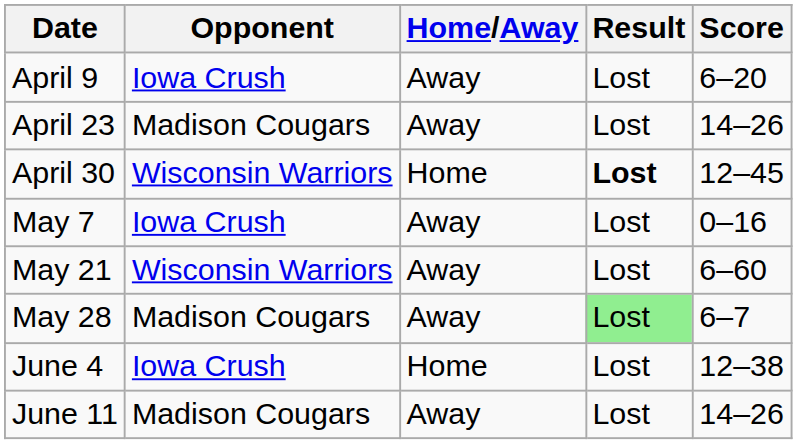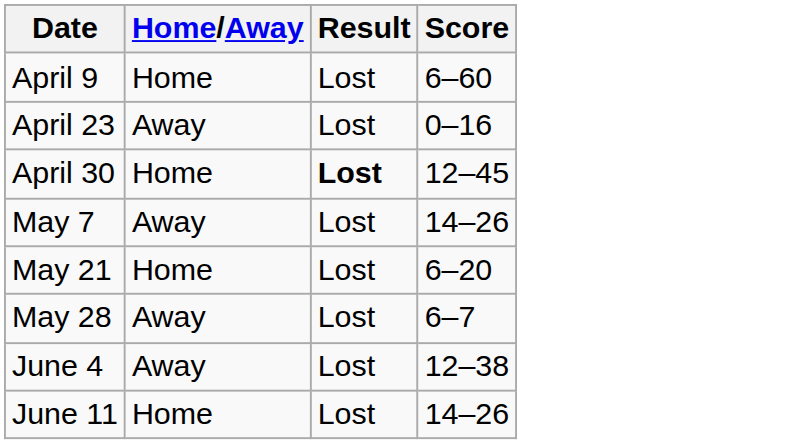 <table class="wikitable">
 <tr>
 <th>Date</th>
-<th>Opponent</th>
 <th><a href='#'>Home</a>/<a href='#'>Away</a></th>
 <th>Result</th>
 <th>Score</th>
 </tr>
 <tr>
 <td>April 9</td>
-<td><a href='#'>Iowa Crush</a></td>
-<td>Away</td>
+<td>Home</td>
 <td>Lost</td>
-<td>6–20</td>
+<td>6–60</td>
 </tr>
 <tr>
 <td>April 23</td>
-<td>Madison Cougars</td>
 <td>Away</td>
 <td>Lost</td>
-<td>14–26</td>
+<td>0–16</td>
 </tr>
 <tr>
 <td>April 30</td>
-<td><a href='#'>Wisconsin Warriors</a></td>
 <td>Home</td>
 <td><strong>Lost</strong></td>
 <td>12–45</td>
 </tr>
 <tr>
 <td>May 7</td>
-<td><a href='#'>Iowa Crush</a></td>
 <td>Away</td>
 <td>Lost</td>
-<td>0–16</td>
+<td>14–26</td>
 </tr>
 <tr>
 <td>May 21</td>
-<td><a href='#'>Wisconsin Warriors</a></td>
-<td>Away</td>
+<td>Home</td>
 <td>Lost</td>
-<td>6–60</td>
+<td>6–20</td>
 </tr>
 <tr>
 <td>May 28</td>
-<td>Madison Cougars</td>
 <td>Away</td>
-<td style="background: lightgreen;">Lost</td>
+<td>Lost</td>
 <td>6–7</td>
 </tr>
 <tr>
 <td>June 4</td>
-<td><a href='#'>Iowa Crush</a></td>
-<td>Home</td>
+<td>Away</td>
 <td>Lost</td>
 <td>12–38</td>
 </tr>
 <tr>
 <td>June 11</td>
-<td>Madison Cougars</td>
-<td>Away</td>
+<td>Home</td>
 <td>Lost</td>
 <td>14–26</td>
 </tr>
 </table>
